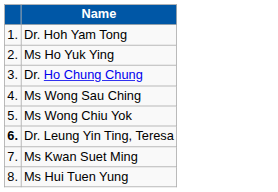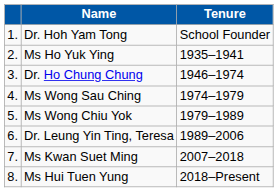 <table class="wikitable">
 <tr>
 <th style="background:#0057a6;color:white"></th>
 <th style="background:#0057a6;color:white">Name</th>
+<th style="background:#0057a6;color:white">Tenure</th>
 </tr>
 <tr>
 <td>1.</td>
 <td>Dr. Hoh Yam Tong</td>
+<td>School Founder</td>
 </tr>
 <tr>
 <td>2.</td>
 <td>Ms Ho Yuk Ying</td>
+<td>1935–1941</td>
 </tr>
 <tr>
 <td>3.</td>
 <td>Dr. <a href='#'>Ho Chung Chung</a></td>
+<td>1946–1974</td>
 </tr>
 <tr>
 <td>4.</td>
 <td>Ms Wong Sau Ching</td>
+<td>1974–1979</td>
 </tr>
 <tr>
 <td>5.</td>
 <td>Ms Wong Chiu Yok</td>
+<td>1979–1989</td>
 </tr>
 <tr>
-<td><strong>6.</strong></td>
+<td>6.</td>
 <td>Dr. Leung Yin Ting, Teresa</td>
+<td>1989–2006</td>
 </tr>
 <tr>
 <td>7.</td>
 <td>Ms Kwan Suet Ming</td>
+<td>2007–2018</td>
 </tr>
 <tr>
 <td>8.</td>
 <td>Ms Hui Tuen Yung</td>
+<td>2018–Present</td>
 </tr>
 </table>
